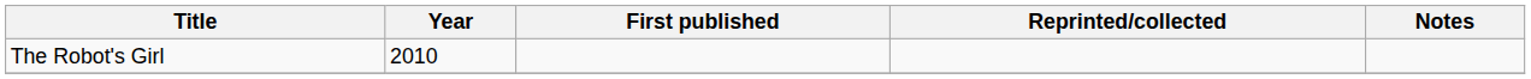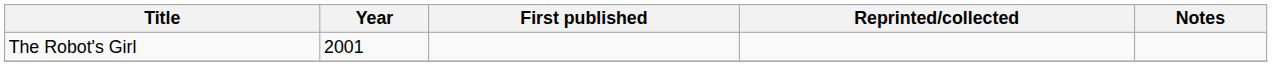 <table class='wikitable sortable' width='90%'>
 <tr>
 <th width=25%>Title</th>
 <th>Year</th>
 <th>First published</th>
 <th>Reprinted/collected</th>
 <th>Notes</th>
 </tr>
 <tr>
 <td data-sort-value="Robot's Girl">The Robot's Girl</td>
-<td>2010</td>
+<td>2001</td>
 <td></td>
 <td></td>
 <td></td>
 </tr>
 <tr>
 </tr>
 </table>
